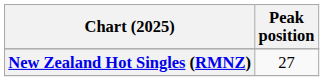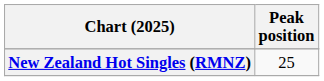 <table class="wikitable sortable plainrowheaders" style="text-align:center">
 <tr>
 <th scope="col">Chart (2025)</th>
 <th scope="col">Peak<br>position</th>
 </tr>
 <tr>
 </tr>
 <tr>
 <th scope="row"><a href='#'>New Zealand Hot Singles</a> (<a href='#'>RMNZ</a>)</th>
-<td>27</td>
+<td>25</td>
 </tr>
 <tr>
 </tr>
 </table>
